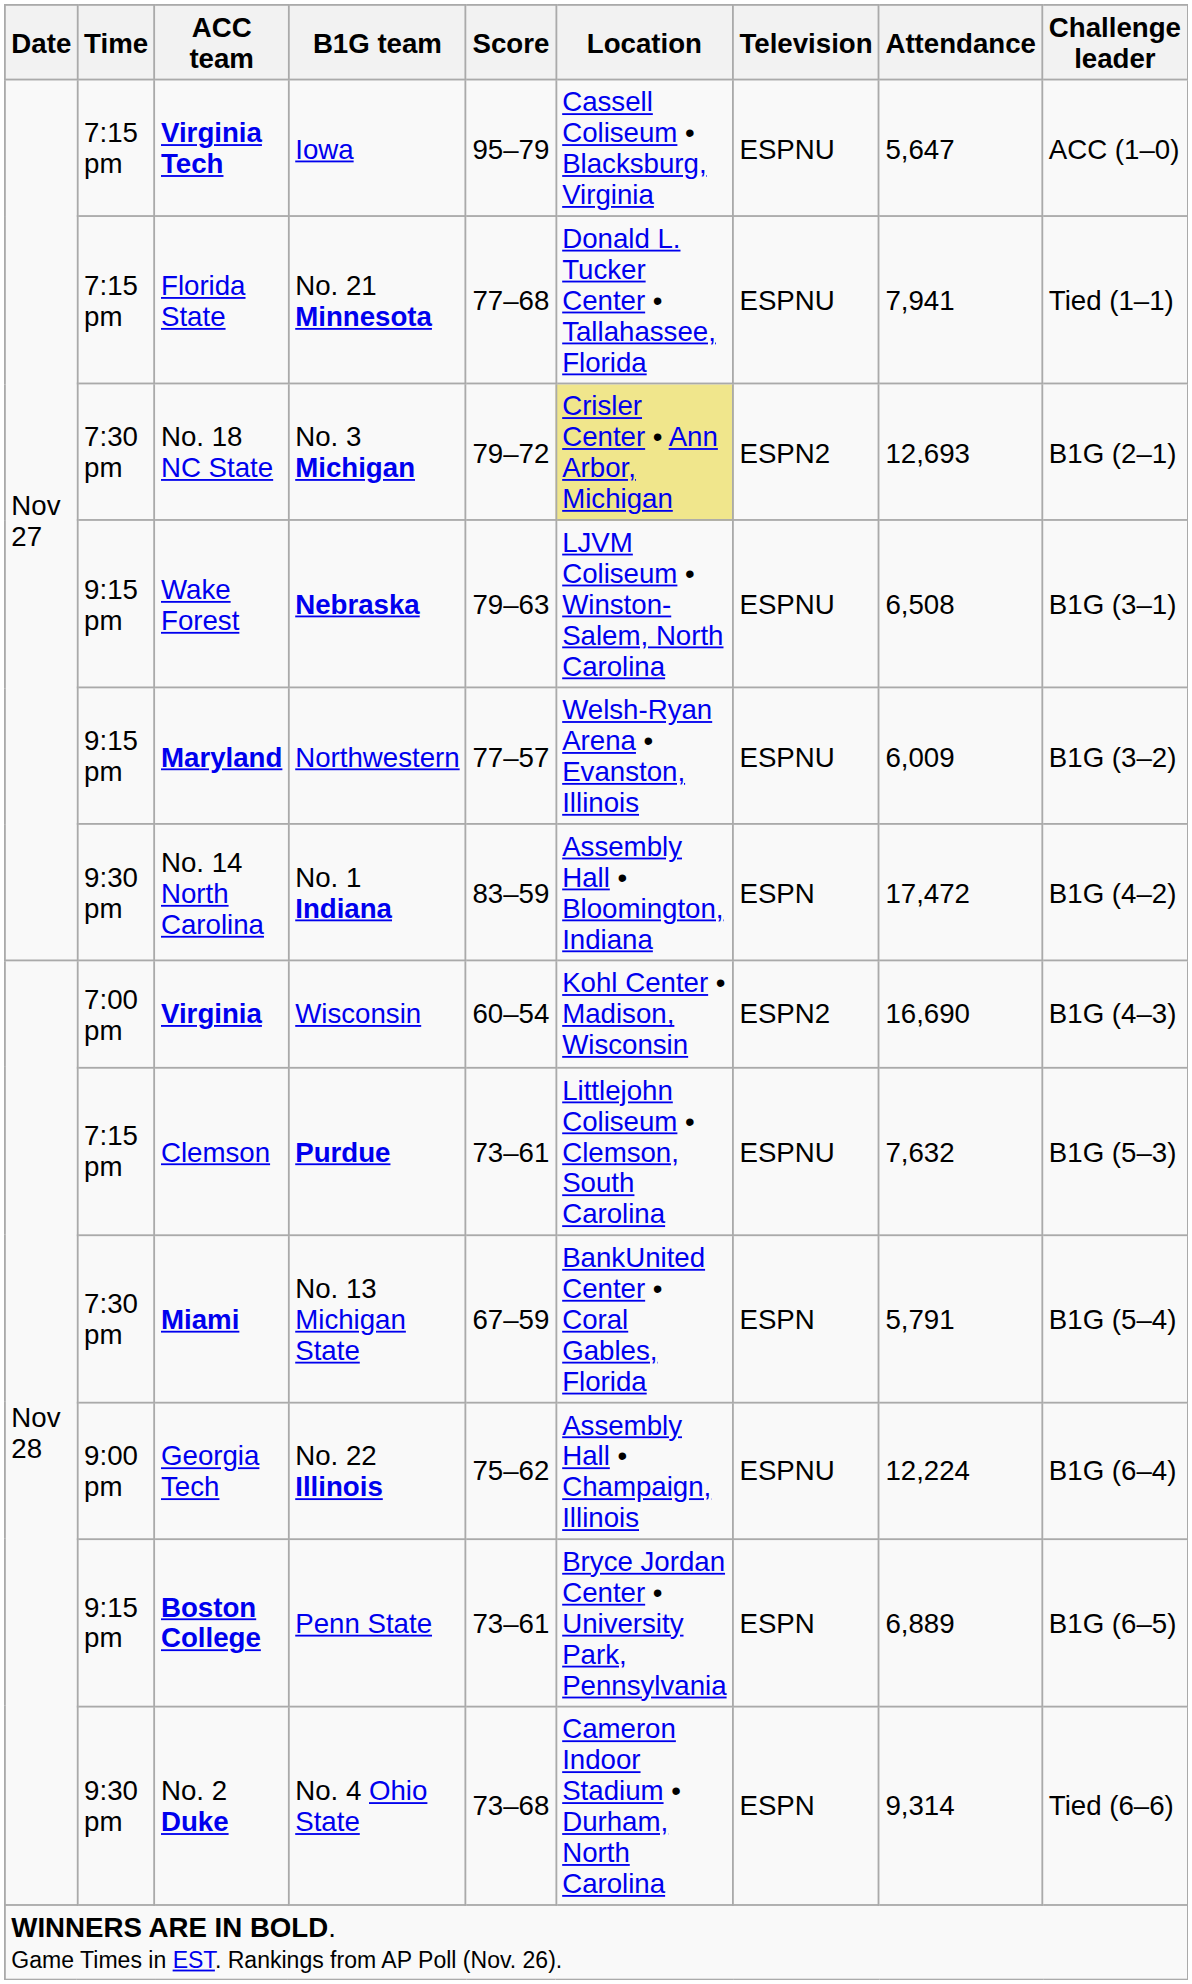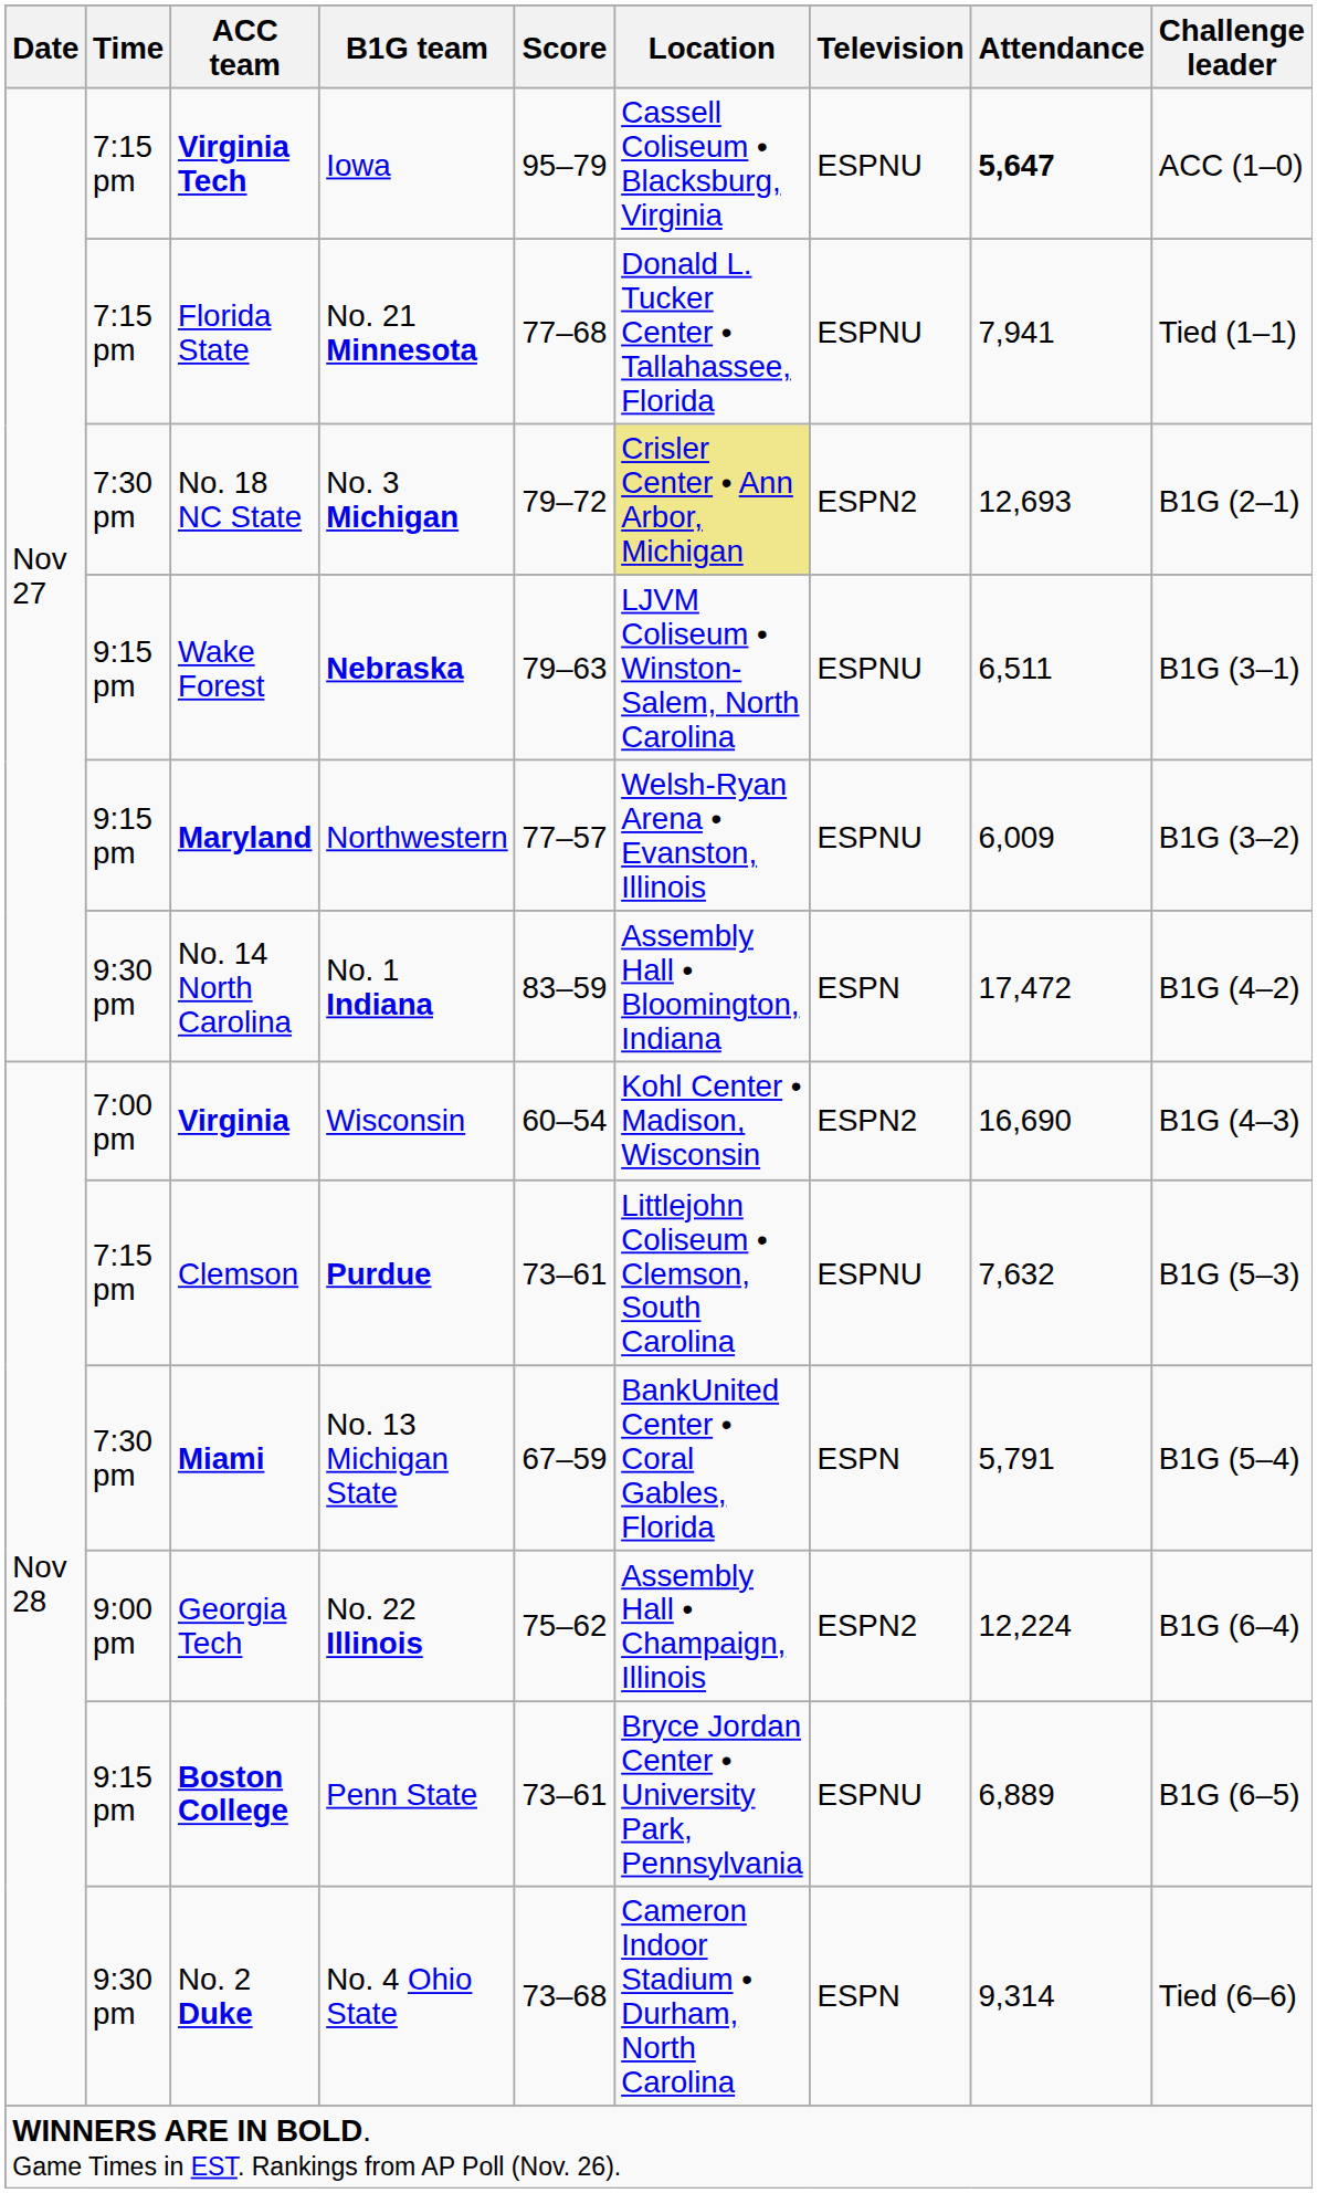 <table class="wikitable" style="font-size: 95%">
 <tr>
 <th>Date</th>
 <th>Time</th>
 <th>ACC team</th>
 <th>B1G team</th>
 <th>Score</th>
 <th>Location</th>
 <th>Television</th>
 <th>Attendance</th>
 <th>Challenge<br>leader</th>
 </tr>
 <tr>
 <td rowspan=6>Nov 27</td>
 <td>7:15 pm</td>
 <td><strong><a href='#'>Virginia Tech</a></strong></td>
 <td><a href='#'>Iowa</a></td>
 <td>95–79</td>
 <td><a href='#'>Cassell Coliseum</a> • <a href='#'>Blacksburg, Virginia</a></td>
 <td>ESPNU</td>
-<td>5,647</td>
+<td><strong>5,647</strong></td>
 <td>ACC (1–0)</td>
 </tr>
 <tr>
 <td>7:15 pm</td>
 <td><a href='#'>Florida State</a></td>
 <td>No. 21 <strong><a href='#'>Minnesota</a></strong></td>
 <td>77–68</td>
 <td><a href='#'>Donald L. Tucker Center</a> • <a href='#'>Tallahassee, Florida</a></td>
 <td>ESPNU</td>
 <td>7,941</td>
 <td>Tied (1–1)</td>
 </tr>
 <tr>
 <td>7:30 pm</td>
 <td>No. 18 <a href='#'>NC State</a></td>
 <td>No. 3 <strong><a href='#'>Michigan</a></strong></td>
 <td>79–72</td>
 <td style="background: khaki;"><a href='#'>Crisler Center</a> • <a href='#'>Ann Arbor, Michigan</a></td>
 <td>ESPN2</td>
 <td>12,693</td>
 <td>B1G (2–1)</td>
 </tr>
 <tr>
 <td>9:15 pm</td>
 <td><a href='#'>Wake Forest</a></td>
 <td><strong><a href='#'>Nebraska</a></strong></td>
 <td>79–63</td>
 <td><a href='#'>LJVM Coliseum</a> • <a href='#'>Winston-Salem, North Carolina</a></td>
 <td>ESPNU</td>
-<td>6,508</td>
+<td>6,511</td>
 <td>B1G (3–1)</td>
 </tr>
 <tr>
 <td>9:15 pm</td>
 <td><strong><a href='#'>Maryland</a></strong></td>
 <td><a href='#'>Northwestern</a></td>
 <td>77–57</td>
 <td><a href='#'>Welsh-Ryan Arena</a> • <a href='#'>Evanston, Illinois</a></td>
 <td>ESPNU</td>
 <td>6,009</td>
 <td>B1G (3–2)</td>
 </tr>
 <tr>
 <td>9:30 pm</td>
 <td>No. 14 <a href='#'>North Carolina</a></td>
 <td>No. 1 <strong><a href='#'>Indiana</a></strong></td>
 <td>83–59</td>
 <td><a href='#'>Assembly Hall</a> • <a href='#'>Bloomington, Indiana</a></td>
 <td>ESPN</td>
 <td>17,472</td>
 <td>B1G (4–2)</td>
 </tr>
 <tr>
 <td rowspan=6>Nov 28</td>
 <td>7:00 pm</td>
 <td><strong><a href='#'>Virginia</a></strong></td>
 <td><a href='#'>Wisconsin</a></td>
 <td>60–54</td>
 <td><a href='#'>Kohl Center</a> • <a href='#'>Madison, Wisconsin</a></td>
 <td>ESPN2</td>
 <td>16,690</td>
 <td>B1G (4–3)</td>
 </tr>
 <tr>
 <td>7:15 pm</td>
 <td><a href='#'>Clemson</a></td>
 <td><strong><a href='#'>Purdue</a></strong></td>
 <td>73–61</td>
 <td><a href='#'>Littlejohn Coliseum</a> • <a href='#'>Clemson, South Carolina</a></td>
 <td>ESPNU</td>
 <td>7,632</td>
 <td>B1G (5–3)</td>
 </tr>
 <tr>
 <td>7:30 pm</td>
 <td><strong><a href='#'>Miami</a></strong></td>
 <td>No. 13 <a href='#'>Michigan State</a></td>
 <td>67–59</td>
 <td><a href='#'>BankUnited Center</a> • <a href='#'>Coral Gables, Florida</a></td>
 <td>ESPN</td>
 <td>5,791</td>
 <td>B1G (5–4)</td>
 </tr>
 <tr>
 <td>9:00 pm</td>
 <td><a href='#'>Georgia Tech</a></td>
 <td>No. 22 <strong><a href='#'>Illinois</a></strong></td>
 <td>75–62</td>
 <td><a href='#'>Assembly Hall</a> • <a href='#'>Champaign, Illinois</a></td>
-<td>ESPNU</td>
+<td>ESPN2</td>
 <td>12,224</td>
 <td>B1G (6–4)</td>
 </tr>
 <tr>
 <td>9:15 pm</td>
 <td><strong><a href='#'>Boston College</a></strong></td>
 <td><a href='#'>Penn State</a></td>
 <td>73–61</td>
 <td><a href='#'>Bryce Jordan Center</a> • <a href='#'>University Park, Pennsylvania</a></td>
-<td>ESPN</td>
+<td>ESPNU</td>
 <td>6,889</td>
 <td>B1G (6–5)</td>
 </tr>
 <tr>
 <td>9:30 pm</td>
 <td>No. 2 <strong><a href='#'>Duke</a></strong></td>
 <td>No. 4 <a href='#'>Ohio State</a></td>
 <td>73–68</td>
 <td><a href='#'>Cameron Indoor Stadium</a> • <a href='#'>Durham, North Carolina</a></td>
 <td>ESPN</td>
 <td>9,314</td>
 <td>Tied (6–6)</td>
 </tr>
 <tr>
 <td colspan=9><strong>WINNERS ARE IN BOLD</strong>.<br><small>Game Times in <a href='#'>EST</a>. Rankings from AP Poll (Nov. 26).</small></td>
 </tr>
 </table>
